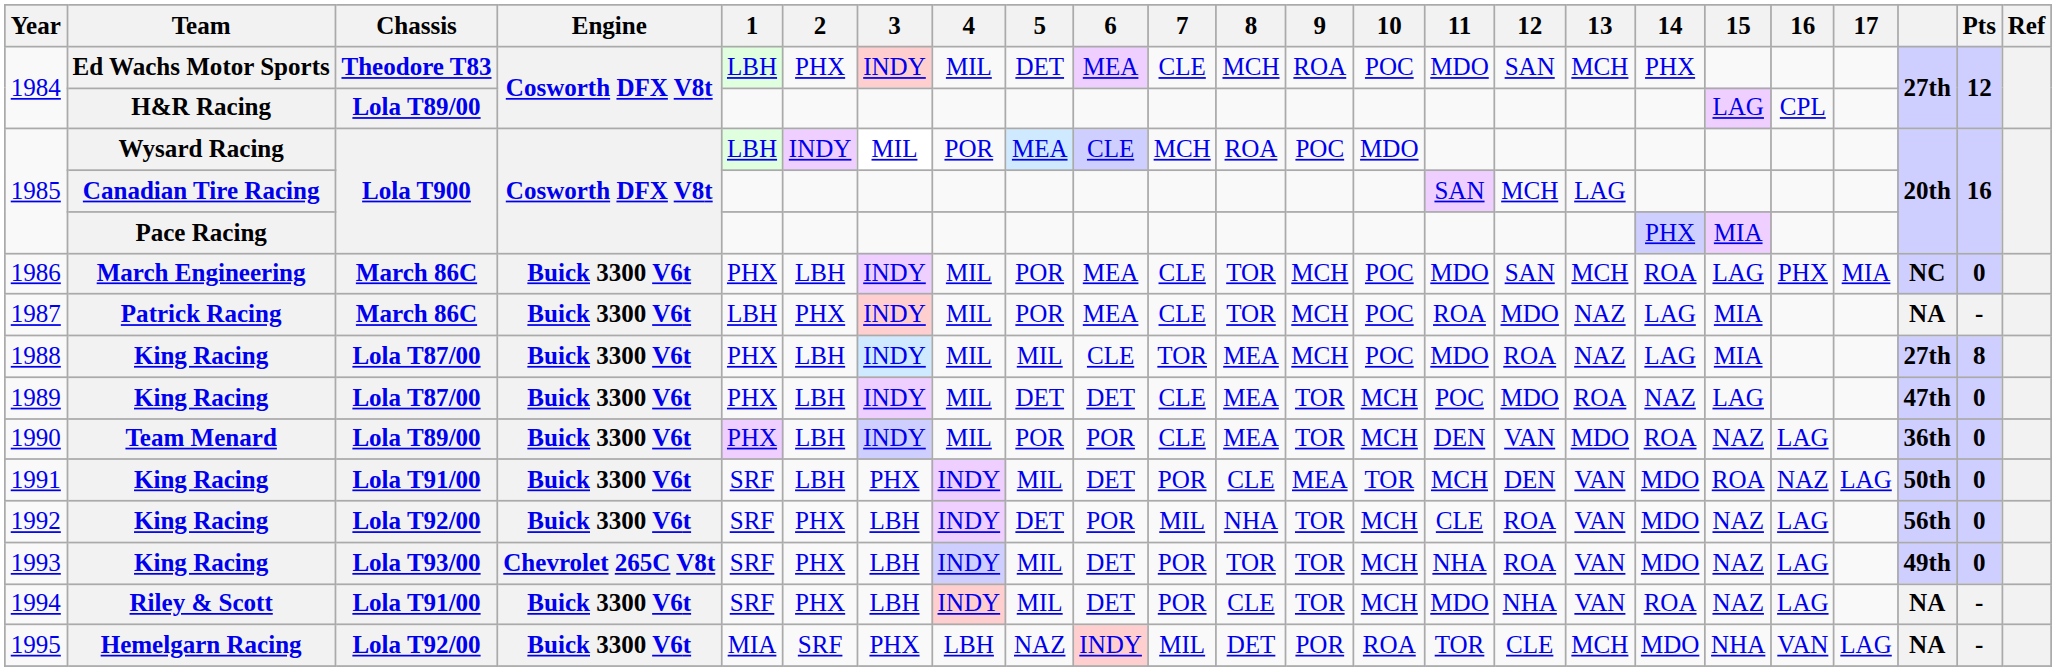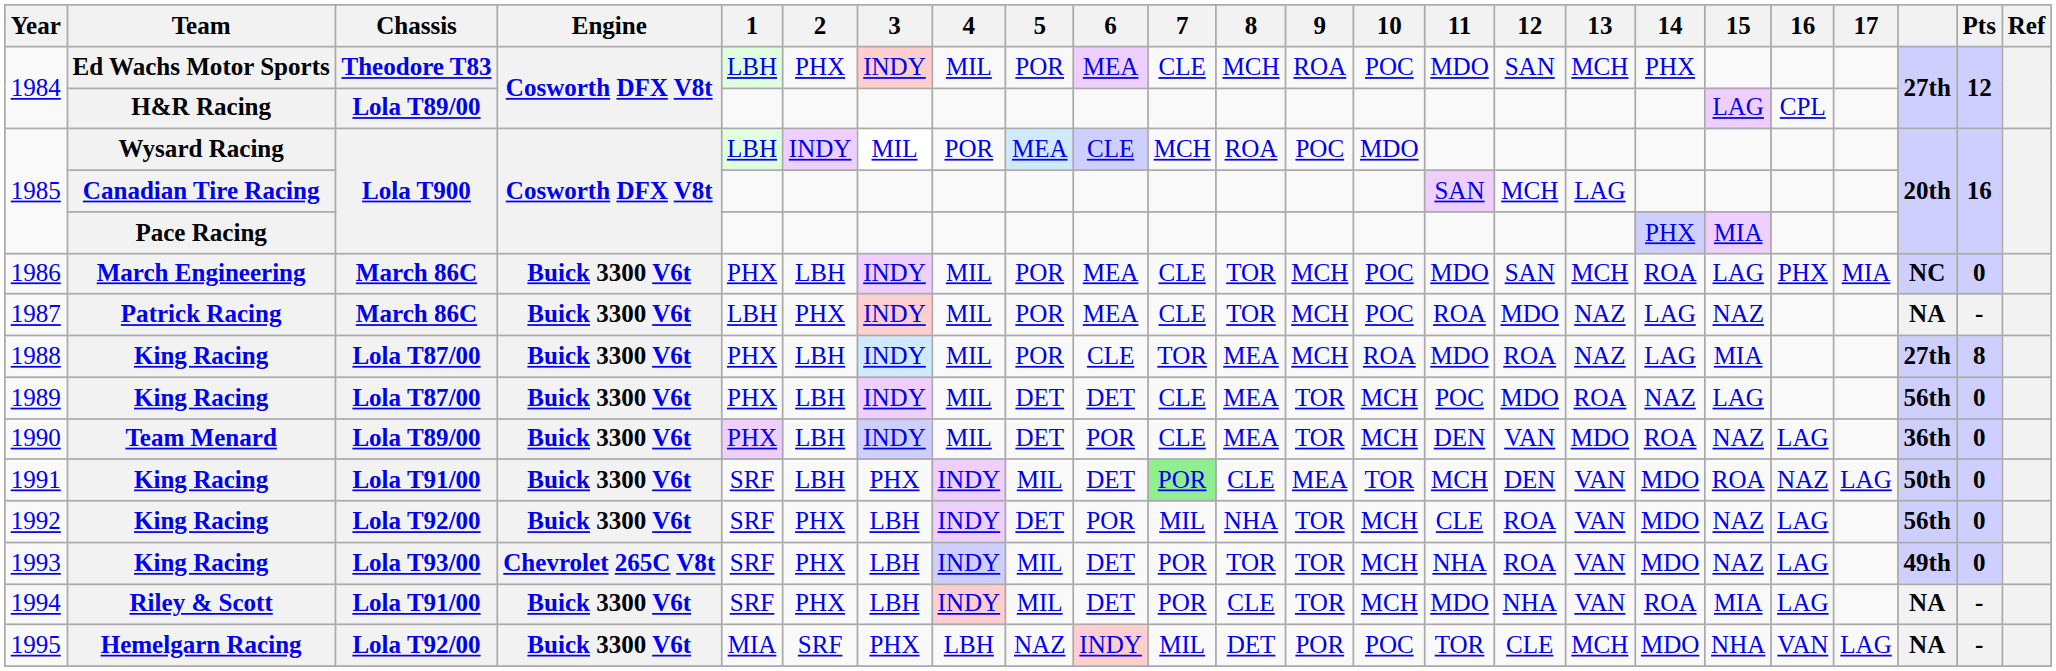 <table class="wikitable" style="text-align:center; font-size:90%">
 <tr>
 <th>Year</th>
 <th>Team</th>
 <th>Chassis</th>
 <th>Engine</th>
 <th>1</th>
 <th>2</th>
 <th>3</th>
 <th>4</th>
 <th>5</th>
 <th>6</th>
 <th>7</th>
 <th>8</th>
 <th>9</th>
 <th>10</th>
 <th>11</th>
 <th>12</th>
 <th>13</th>
 <th>14</th>
 <th>15</th>
 <th>16</th>
 <th>17</th>
 <th></th>
 <th>Pts</th>
 <th>Ref</th>
 </tr>
 <tr>
 <td rowspan=2><a href='#'>1984</a></td>
 <th>Ed Wachs Motor Sports</th>
 <th><a href='#'>Theodore T83</a></th>
 <th rowspan=2><a href='#'>Cosworth</a> <a href='#'>DFX</a> <a href='#'>V8</a><a href='#'>t</a></th>
 <td style="background:#DFFFDF;"><a href='#'>LBH</a><br></td>
 <td><a href='#'>PHX</a></td>
 <td style="background:#FFCFCF;"><a href='#'>INDY</a><br></td>
 <td><a href='#'>MIL</a></td>
-<td><a href='#'>DET</a></td>
+<td><a href='#'>POR</a></td>
 <td style="background:#EFCFFF;"><a href='#'>MEA</a><br></td>
 <td><a href='#'>CLE</a></td>
 <td><a href='#'>MCH</a></td>
 <td><a href='#'>ROA</a></td>
 <td><a href='#'>POC</a></td>
 <td><a href='#'>MDO</a></td>
 <td><a href='#'>SAN</a></td>
 <td><a href='#'>MCH</a></td>
 <td><a href='#'>PHX</a></td>
 <td></td>
 <td></td>
 <td></td>
 <th rowspan=2 style="background:#CFCFFF;">27th</th>
 <th rowspan=2 style="background:#CFCFFF;">12</th>
 <th rowspan=2></th>
 </tr>
 <tr>
 <th>H&R Racing</th>
 <th><a href='#'>Lola T89/00</a></th>
 <td></td>
 <td></td>
 <td></td>
 <td></td>
 <td></td>
 <td></td>
 <td></td>
 <td></td>
 <td></td>
 <td></td>
 <td></td>
 <td></td>
 <td></td>
 <td></td>
 <td style="background:#EFCFFF;"><a href='#'>LAG</a><br></td>
 <td><a href='#'>CPL</a></td>
 <td></td>
 </tr>
 <tr>
 <td rowspan=3><a href='#'>1985</a></td>
 <th>Wysard Racing</th>
 <th rowspan=3><a href='#'>Lola T900</a></th>
 <th rowspan=3><a href='#'>Cosworth</a> <a href='#'>DFX</a> <a href='#'>V8</a><a href='#'>t</a></th>
 <td style="background:#DFFFDF;"><a href='#'>LBH</a><br></td>
 <td style="background:#EFCFFF;"><a href='#'>INDY</a><br></td>
 <td style="background:#FFFFFF;"><a href='#'>MIL</a><br></td>
 <td><a href='#'>POR</a></td>
 <td style="background:#CFEAFF;"><a href='#'>MEA</a><br></td>
 <td style="background:#CFCFFF;"><a href='#'>CLE</a><br></td>
 <td><a href='#'>MCH</a></td>
 <td><a href='#'>ROA</a></td>
 <td><a href='#'>POC</a></td>
 <td><a href='#'>MDO</a></td>
 <td></td>
 <td></td>
 <td></td>
 <td></td>
 <td></td>
 <td></td>
 <td></td>
 <th rowspan=3 style="background:#CFCFFF;">20th</th>
 <th rowspan=3 style="background:#CFCFFF;">16</th>
 <th rowspan=3></th>
 </tr>
 <tr>
 <th><a href='#'>Canadian Tire Racing</a></th>
 <td></td>
 <td></td>
 <td></td>
 <td></td>
 <td></td>
 <td></td>
 <td></td>
 <td></td>
 <td></td>
 <td></td>
 <td style="background:#EFCFFF;"><a href='#'>SAN</a><br></td>
 <td><a href='#'>MCH</a></td>
 <td><a href='#'>LAG</a></td>
 <td></td>
 <td></td>
 <td></td>
 <td></td>
 </tr>
 <tr>
 <th>Pace Racing</th>
 <td></td>
 <td></td>
 <td></td>
 <td></td>
 <td></td>
 <td></td>
 <td></td>
 <td></td>
 <td></td>
 <td></td>
 <td></td>
 <td></td>
 <td></td>
 <td style="background:#CFCFFF;"><a href='#'>PHX</a><br></td>
 <td style="background:#EFCFFF;"><a href='#'>MIA</a><br></td>
 <td></td>
 <td></td>
 </tr>
 <tr>
 <td><a href='#'>1986</a></td>
 <th><a href='#'>March Engineering</a></th>
 <th><a href='#'>March 86C</a></th>
 <th><a href='#'>Buick</a> 3300 <a href='#'>V6</a><a href='#'>t</a></th>
 <td><a href='#'>PHX</a></td>
 <td><a href='#'>LBH</a></td>
 <td style="background:#EFCFFF;"><a href='#'>INDY</a><br></td>
 <td><a href='#'>MIL</a></td>
 <td><a href='#'>POR</a></td>
 <td><a href='#'>MEA</a></td>
 <td><a href='#'>CLE</a></td>
 <td><a href='#'>TOR</a></td>
 <td><a href='#'>MCH</a></td>
 <td><a href='#'>POC</a></td>
 <td><a href='#'>MDO</a></td>
 <td><a href='#'>SAN</a></td>
 <td><a href='#'>MCH</a></td>
 <td><a href='#'>ROA</a></td>
 <td><a href='#'>LAG</a></td>
 <td><a href='#'>PHX</a></td>
 <td><a href='#'>MIA</a></td>
 <th style="background:#CFCFFF;">NC</th>
 <th style="background:#CFCFFF;">0</th>
 <th></th>
 </tr>
 <tr>
 <td><a href='#'>1987</a></td>
 <th><a href='#'>Patrick Racing</a></th>
 <th><a href='#'>March 86C</a></th>
 <th><a href='#'>Buick</a> 3300 <a href='#'>V6</a><a href='#'>t</a></th>
 <td><a href='#'>LBH</a></td>
 <td><a href='#'>PHX</a></td>
 <td style="background:#FFCFCF;"><a href='#'>INDY</a><br></td>
 <td><a href='#'>MIL</a></td>
 <td><a href='#'>POR</a></td>
 <td><a href='#'>MEA</a></td>
 <td><a href='#'>CLE</a></td>
 <td><a href='#'>TOR</a></td>
 <td><a href='#'>MCH</a></td>
 <td><a href='#'>POC</a></td>
 <td><a href='#'>ROA</a></td>
 <td><a href='#'>MDO</a></td>
 <td><a href='#'>NAZ</a></td>
 <td><a href='#'>LAG</a></td>
-<td><a href='#'>MIA</a></td>
+<td><a href='#'>NAZ</a></td>
 <td></td>
 <td></td>
 <th>NA</th>
 <th>-</th>
 <th></th>
 </tr>
 <tr>
 <td><a href='#'>1988</a></td>
 <th><a href='#'>King Racing</a></th>
 <th><a href='#'>Lola T87/00</a></th>
 <th><a href='#'>Buick</a> 3300 <a href='#'>V6</a><a href='#'>t</a></th>
 <td><a href='#'>PHX</a></td>
 <td><a href='#'>LBH</a></td>
 <td style="background:#CFEAFF;"><a href='#'>INDY</a><br></td>
 <td><a href='#'>MIL</a></td>
-<td><a href='#'>MIL</a></td>
+<td><a href='#'>POR</a></td>
 <td><a href='#'>CLE</a></td>
 <td><a href='#'>TOR</a></td>
 <td><a href='#'>MEA</a></td>
 <td><a href='#'>MCH</a></td>
-<td><a href='#'>POC</a></td>
+<td><a href='#'>ROA</a></td>
 <td><a href='#'>MDO</a></td>
 <td><a href='#'>ROA</a></td>
 <td><a href='#'>NAZ</a></td>
 <td><a href='#'>LAG</a></td>
 <td><a href='#'>MIA</a></td>
 <td></td>
 <td></td>
 <th style="background:#CFCFFF;">27th</th>
 <th style="background:#CFCFFF;">8</th>
 <th></th>
 </tr>
 <tr>
 <td><a href='#'>1989</a></td>
 <th><a href='#'>King Racing</a></th>
 <th><a href='#'>Lola T87/00</a></th>
 <th><a href='#'>Buick</a> 3300 <a href='#'>V6</a><a href='#'>t</a></th>
 <td><a href='#'>PHX</a></td>
 <td><a href='#'>LBH</a></td>
 <td style="background:#EFCFFF;"><a href='#'>INDY</a><br></td>
 <td><a href='#'>MIL</a></td>
 <td><a href='#'>DET</a></td>
 <td><a href='#'>DET</a></td>
 <td><a href='#'>CLE</a></td>
 <td><a href='#'>MEA</a></td>
 <td><a href='#'>TOR</a></td>
 <td><a href='#'>MCH</a></td>
 <td><a href='#'>POC</a></td>
 <td><a href='#'>MDO</a></td>
 <td><a href='#'>ROA</a></td>
 <td><a href='#'>NAZ</a></td>
 <td><a href='#'>LAG</a></td>
 <td></td>
 <td></td>
-<th style="background:#CFCFFF;">47th</th>
+<th style="background:#CFCFFF;">56th</th>
 <th style="background:#CFCFFF;">0</th>
 <th></th>
 </tr>
 <tr>
 <td><a href='#'>1990</a></td>
 <th><a href='#'>Team Menard</a></th>
 <th><a href='#'>Lola T89/00</a></th>
 <th><a href='#'>Buick</a> 3300 <a href='#'>V6</a><a href='#'>t</a></th>
 <td style="background:#EFCFFF;"><a href='#'>PHX</a><br></td>
 <td><a href='#'>LBH</a></td>
 <td style="background:#CFCFFF;"><a href='#'>INDY</a><br></td>
 <td><a href='#'>MIL</a></td>
-<td><a href='#'>POR</a></td>
+<td><a href='#'>DET</a></td>
 <td><a href='#'>POR</a></td>
 <td><a href='#'>CLE</a></td>
 <td><a href='#'>MEA</a></td>
 <td><a href='#'>TOR</a></td>
 <td><a href='#'>MCH</a></td>
 <td><a href='#'>DEN</a></td>
 <td><a href='#'>VAN</a></td>
 <td><a href='#'>MDO</a></td>
 <td><a href='#'>ROA</a></td>
 <td><a href='#'>NAZ</a></td>
 <td><a href='#'>LAG</a></td>
 <td></td>
 <th style="background:#CFCFFF;">36th</th>
 <th style="background:#CFCFFF;">0</th>
 <th></th>
 </tr>
 <tr>
 <td><a href='#'>1991</a></td>
 <th><a href='#'>King Racing</a></th>
 <th><a href='#'>Lola T91/00</a></th>
 <th><a href='#'>Buick</a> 3300 <a href='#'>V6</a><a href='#'>t</a></th>
 <td><a href='#'>SRF</a></td>
 <td><a href='#'>LBH</a></td>
 <td><a href='#'>PHX</a></td>
 <td style="background:#EFCFFF;"><a href='#'>INDY</a><br></td>
 <td><a href='#'>MIL</a></td>
 <td><a href='#'>DET</a></td>
-<td><a href='#'>POR</a></td>
+<td style="background: lightgreen;"><a href='#'>POR</a></td>
 <td><a href='#'>CLE</a></td>
 <td><a href='#'>MEA</a></td>
 <td><a href='#'>TOR</a></td>
 <td><a href='#'>MCH</a></td>
 <td><a href='#'>DEN</a></td>
 <td><a href='#'>VAN</a></td>
 <td><a href='#'>MDO</a></td>
 <td><a href='#'>ROA</a></td>
 <td><a href='#'>NAZ</a></td>
 <td><a href='#'>LAG</a></td>
 <th style="background:#CFCFFF;">50th</th>
 <th style="background:#CFCFFF;">0</th>
 <th></th>
 </tr>
 <tr>
 <td><a href='#'>1992</a></td>
 <th><a href='#'>King Racing</a></th>
 <th><a href='#'>Lola T92/00</a></th>
 <th><a href='#'>Buick</a> 3300 <a href='#'>V6</a><a href='#'>t</a></th>
 <td><a href='#'>SRF</a></td>
 <td><a href='#'>PHX</a></td>
 <td><a href='#'>LBH</a></td>
 <td style="background:#EFCFFF;"><a href='#'>INDY</a><br></td>
 <td><a href='#'>DET</a></td>
 <td><a href='#'>POR</a></td>
 <td><a href='#'>MIL</a></td>
 <td><a href='#'>NHA</a></td>
 <td><a href='#'>TOR</a></td>
 <td><a href='#'>MCH</a></td>
 <td><a href='#'>CLE</a></td>
 <td><a href='#'>ROA</a></td>
 <td><a href='#'>VAN</a></td>
 <td><a href='#'>MDO</a></td>
 <td><a href='#'>NAZ</a></td>
 <td><a href='#'>LAG</a></td>
 <td></td>
 <th style="background:#CFCFFF;">56th</th>
 <th style="background:#CFCFFF;">0</th>
 <th></th>
 </tr>
 <tr>
 <td><a href='#'>1993</a></td>
 <th><a href='#'>King Racing</a></th>
 <th><a href='#'>Lola T93/00</a></th>
 <th><a href='#'>Chevrolet</a> <a href='#'>265C</a> <a href='#'>V8</a><a href='#'>t</a></th>
 <td><a href='#'>SRF</a></td>
 <td><a href='#'>PHX</a></td>
 <td><a href='#'>LBH</a></td>
 <td style="background:#CFCFFF;"><a href='#'>INDY</a><br></td>
 <td><a href='#'>MIL</a></td>
 <td><a href='#'>DET</a></td>
 <td><a href='#'>POR</a></td>
 <td><a href='#'>TOR</a></td>
 <td><a href='#'>TOR</a></td>
 <td><a href='#'>MCH</a></td>
 <td><a href='#'>NHA</a></td>
 <td><a href='#'>ROA</a></td>
 <td><a href='#'>VAN</a></td>
 <td><a href='#'>MDO</a></td>
 <td><a href='#'>NAZ</a></td>
 <td><a href='#'>LAG</a></td>
 <td></td>
 <th style="background:#CFCFFF;">49th</th>
 <th style="background:#CFCFFF;">0</th>
 <th></th>
 </tr>
 <tr>
 <td><a href='#'>1994</a></td>
 <th><a href='#'>Riley & Scott</a></th>
 <th><a href='#'>Lola T91/00</a></th>
 <th><a href='#'>Buick</a> 3300 <a href='#'>V6</a><a href='#'>t</a></th>
 <td><a href='#'>SRF</a></td>
 <td><a href='#'>PHX</a></td>
 <td><a href='#'>LBH</a></td>
 <td style="background:#FFCFCF;"><a href='#'>INDY</a><br></td>
 <td><a href='#'>MIL</a></td>
 <td><a href='#'>DET</a></td>
 <td><a href='#'>POR</a></td>
 <td><a href='#'>CLE</a></td>
 <td><a href='#'>TOR</a></td>
 <td><a href='#'>MCH</a></td>
 <td><a href='#'>MDO</a></td>
 <td><a href='#'>NHA</a></td>
 <td><a href='#'>VAN</a></td>
 <td><a href='#'>ROA</a></td>
-<td><a href='#'>NAZ</a></td>
+<td><a href='#'>MIA</a></td>
 <td><a href='#'>LAG</a></td>
 <td></td>
 <th>NA</th>
 <th>-</th>
 <th></th>
 </tr>
 <tr>
 <td><a href='#'>1995</a></td>
 <th><a href='#'>Hemelgarn Racing</a></th>
 <th><a href='#'>Lola T92/00</a></th>
 <th><a href='#'>Buick</a> 3300 <a href='#'>V6</a><a href='#'>t</a></th>
 <td><a href='#'>MIA</a></td>
 <td><a href='#'>SRF</a></td>
 <td><a href='#'>PHX</a></td>
 <td><a href='#'>LBH</a></td>
 <td><a href='#'>NAZ</a></td>
 <td style="background:#FFCFCF;"><a href='#'>INDY</a><br></td>
 <td><a href='#'>MIL</a></td>
 <td><a href='#'>DET</a></td>
 <td><a href='#'>POR</a></td>
-<td><a href='#'>ROA</a></td>
+<td><a href='#'>POC</a></td>
 <td><a href='#'>TOR</a></td>
 <td><a href='#'>CLE</a></td>
 <td><a href='#'>MCH</a></td>
 <td><a href='#'>MDO</a></td>
 <td><a href='#'>NHA</a></td>
 <td><a href='#'>VAN</a></td>
 <td><a href='#'>LAG</a></td>
 <th>NA</th>
 <th>-</th>
 <th></th>
 </tr>
 </table>
